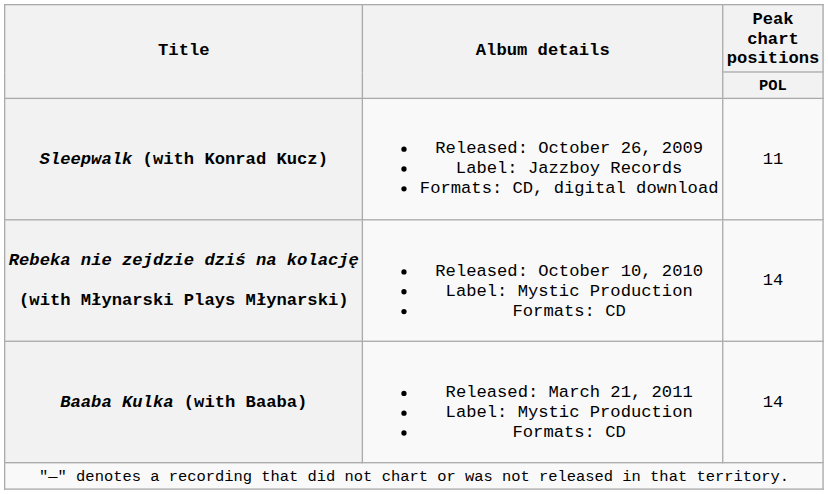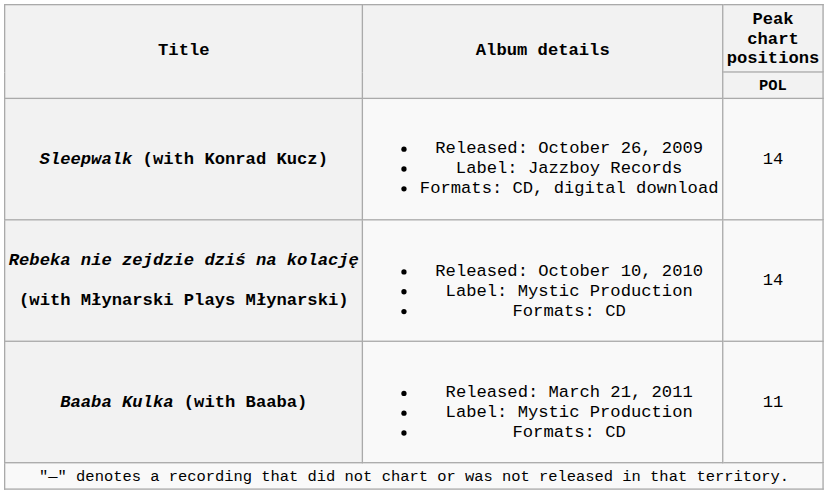 <table class="wikitable plainrowheaders" style="text-align:center;">
 <tr>
 <th scope="col" rowspan="2">Title</th>
 <th scope="col" rowspan="2">Album details</th>
 <th scope="col" colspan="1">Peak chart positions</th>
 </tr>
 <tr>
 <th scope="col" style="width:3em;font-size:90%;">POL<br></th>
 </tr>
 <tr>
 <th scope="row"><em>Sleepwalk</em> (with Konrad Kucz)</th>
 <td><br><ul><li>Released: October 26, 2009</li><li>Label: Jazzboy Records</li><li>Formats: CD, digital download</li></ul></td>
-<td>11</td>
+<td>14</td>
 </tr>
 <tr>
 <th scope="row"><em>Rebeka nie zejdzie dziś na kolację</em><br><br>(with Młynarski Plays Młynarski)</th>
 <td><br><ul><li>Released: October 10, 2010</li><li>Label: Mystic Production</li><li>Formats: CD</li></ul></td>
 <td>14</td>
 </tr>
 <tr>
 <th scope="row"><em>Baaba Kulka</em> (with Baaba)</th>
 <td><br><ul><li>Released: March 21, 2011</li><li>Label: Mystic Production</li><li>Formats: CD</li></ul></td>
-<td>14</td>
+<td>11</td>
 </tr>
 <tr>
 <td colspan="20" style="font-size:90%">"—" denotes a recording that did not chart or was not released in that territory.</td>
 </tr>
 </table>
